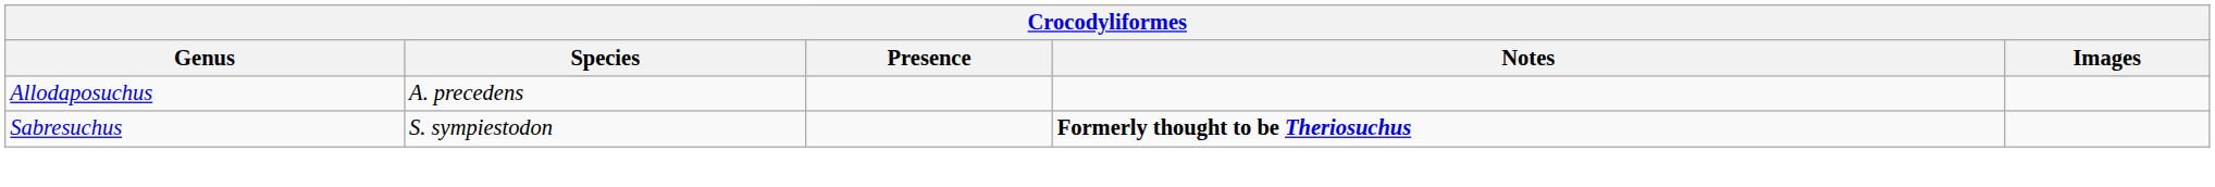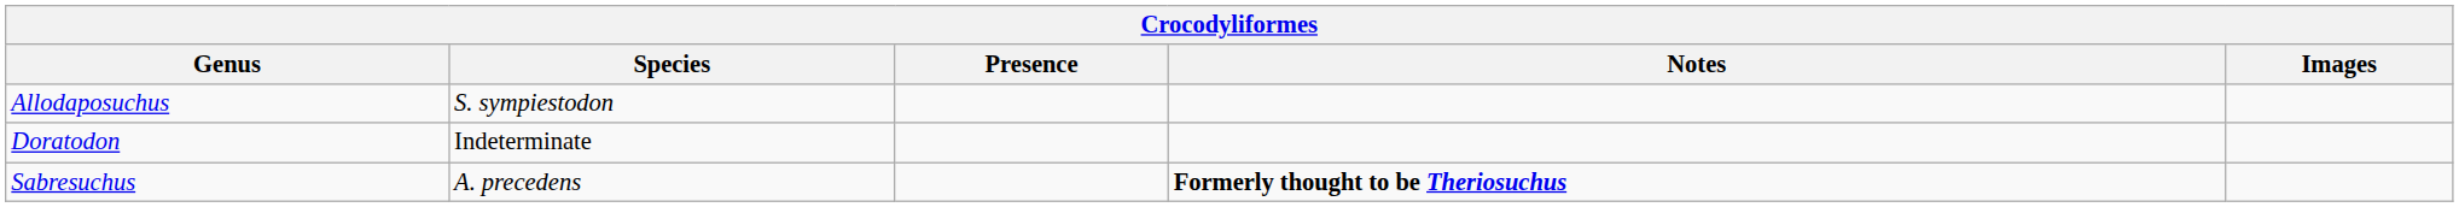 <table class="wikitable" align="center" width="100%">
 <tr>
 <th colspan="5" align="center"><strong><a href='#'>Crocodyliformes</a></strong></th>
 </tr>
 <tr>
 <th>Genus</th>
 <th>Species</th>
 <th>Presence</th>
 <th>Notes</th>
 <th>Images</th>
 </tr>
 <tr>
 <td><em><a href='#'>Allodaposuchus</a></em></td>
-<td><em>A. precedens</em></td>
+<td><em>S. sympiestodon</em></td>
+<td></td>
+<td></td>
+<td></td>
+</tr>
+<tr>
+<td><em><a href='#'>Doratodon</a></em></td>
+<td>Indeterminate</td>
 <td></td>
 <td></td>
 <td></td>
 </tr>
 <tr>
 <td><em><a href='#'>Sabresuchus</a></em></td>
-<td><em>S. sympiestodon</em></td>
+<td><em>A. precedens</em></td>
 <td></td>
 <td><strong>Formerly thought to be <em><a href='#'>Theriosuchus</a></em></strong></td>
 <td></td>
 </tr>
 </table>
